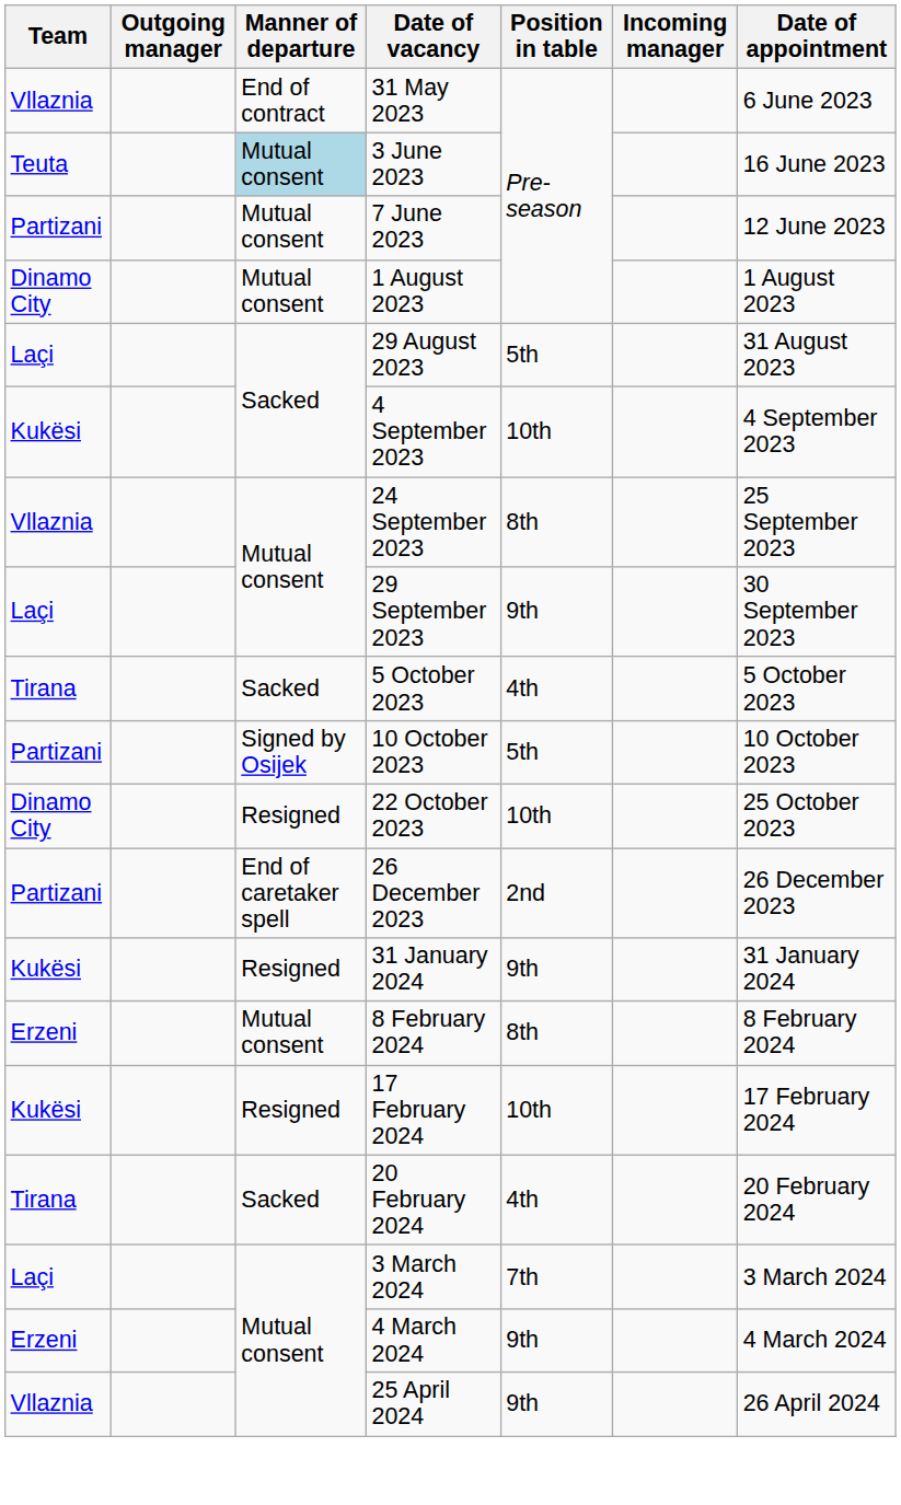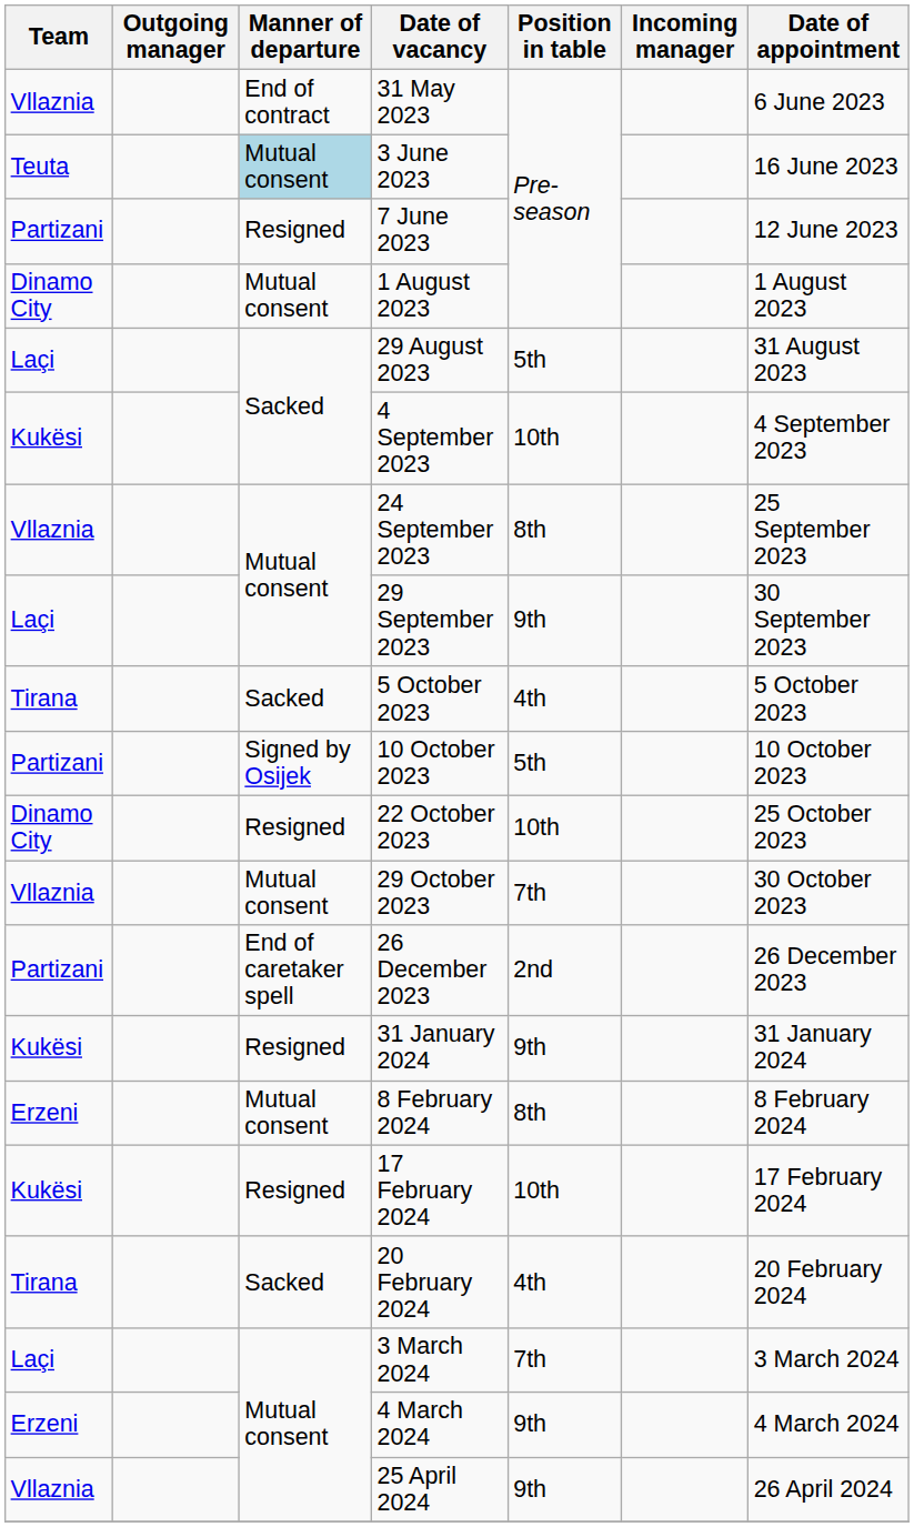 <table class="wikitable sortable">
 <tr>
 <th>Team</th>
 <th>Outgoing manager</th>
 <th>Manner of<br>departure</th>
 <th>Date of vacancy</th>
 <th>Position in table</th>
 <th>Incoming manager</th>
 <th>Date of<br>appointment</th>
 </tr>
 <tr>
 <td><a href='#'>Vllaznia</a></td>
 <td> </td>
 <td>End of contract</td>
 <td>31 May 2023</td>
 <td rowspan=4><em>Pre-season</em></td>
 <td> </td>
 <td>6 June 2023</td>
 </tr>
 <tr>
 <td><a href='#'>Teuta</a></td>
 <td> </td>
 <td style="background: lightblue;">Mutual consent</td>
 <td>3 June 2023</td>
 <td> </td>
 <td>16 June 2023</td>
 </tr>
 <tr>
 <td><a href='#'>Partizani</a></td>
 <td> </td>
-<td>Mutual consent</td>
+<td>Resigned</td>
 <td>7 June 2023</td>
 <td> </td>
 <td>12 June 2023</td>
 </tr>
 <tr>
 <td><a href='#'>Dinamo City</a></td>
 <td> </td>
 <td>Mutual consent</td>
 <td>1 August 2023</td>
 <td> </td>
 <td>1 August 2023</td>
 </tr>
 <tr>
 <td><a href='#'>Laçi</a></td>
 <td> </td>
 <td rowspan="2">Sacked</td>
 <td>29 August 2023</td>
 <td>5th</td>
 <td> </td>
 <td>31 August 2023</td>
 </tr>
 <tr>
 <td><a href='#'>Kukësi</a></td>
 <td> </td>
 <td>4 September 2023</td>
 <td>10th</td>
 <td> </td>
 <td>4 September 2023</td>
 </tr>
 <tr>
 <td><a href='#'>Vllaznia</a></td>
 <td> </td>
 <td rowspan="2">Mutual consent</td>
 <td>24 September 2023</td>
 <td>8th</td>
 <td> </td>
 <td>25 September 2023</td>
 </tr>
 <tr>
 <td><a href='#'>Laçi</a></td>
 <td> </td>
 <td>29 September 2023</td>
 <td>9th</td>
 <td> </td>
 <td>30 September 2023</td>
 </tr>
 <tr>
 <td><a href='#'>Tirana</a></td>
 <td> </td>
 <td>Sacked</td>
 <td>5 October 2023</td>
 <td>4th</td>
 <td> </td>
 <td>5 October 2023</td>
 </tr>
 <tr>
 <td><a href='#'>Partizani</a></td>
 <td> </td>
 <td>Signed by <a href='#'>Osijek</a></td>
 <td>10 October 2023</td>
 <td>5th</td>
 <td> </td>
 <td>10 October 2023</td>
 </tr>
 <tr>
 <td><a href='#'>Dinamo City</a></td>
 <td> </td>
 <td>Resigned</td>
 <td>22 October 2023</td>
 <td>10th</td>
 <td> </td>
 <td>25 October 2023</td>
 </tr>
 <tr>
+<td><a href='#'>Vllaznia</a></td>
+<td> </td>
+<td>Mutual consent</td>
+<td>29 October 2023</td>
+<td>7th</td>
+<td> </td>
+<td>30 October 2023</td>
+</tr>
+<tr>
 <td><a href='#'>Partizani</a></td>
 <td> </td>
 <td>End of caretaker spell</td>
 <td>26 December 2023</td>
 <td>2nd</td>
 <td> </td>
 <td>26 December 2023</td>
 </tr>
 <tr>
 <td><a href='#'>Kukësi</a></td>
 <td> </td>
 <td>Resigned</td>
 <td>31 January 2024</td>
 <td>9th</td>
 <td> </td>
 <td>31 January 2024</td>
 </tr>
 <tr>
 <td><a href='#'>Erzeni</a></td>
 <td> </td>
 <td>Mutual consent</td>
 <td>8 February 2024</td>
 <td>8th</td>
 <td> </td>
 <td>8 February 2024</td>
 </tr>
 <tr>
 <td><a href='#'>Kukësi</a></td>
 <td> </td>
 <td>Resigned</td>
 <td>17 February 2024</td>
 <td>10th</td>
 <td> </td>
 <td>17 February 2024</td>
 </tr>
 <tr>
 <td><a href='#'>Tirana</a></td>
 <td> </td>
 <td>Sacked</td>
 <td>20 February 2024</td>
 <td>4th</td>
 <td> </td>
 <td>20 February 2024</td>
 </tr>
 <tr>
 <td><a href='#'>Laçi</a></td>
 <td> </td>
 <td rowspan="3">Mutual consent</td>
 <td>3 March 2024</td>
 <td>7th</td>
 <td> </td>
 <td>3 March 2024</td>
 </tr>
 <tr>
 <td><a href='#'>Erzeni</a></td>
 <td> </td>
 <td>4 March 2024</td>
 <td>9th</td>
 <td> </td>
 <td>4 March 2024</td>
 </tr>
 <tr>
 <td><a href='#'>Vllaznia</a></td>
 <td> </td>
 <td>25 April 2024</td>
 <td>9th</td>
 <td> </td>
 <td>26 April 2024</td>
 </tr>
 <tr>
 </tr>
 </table>
